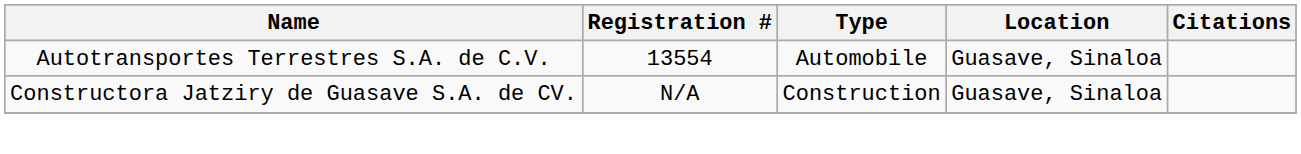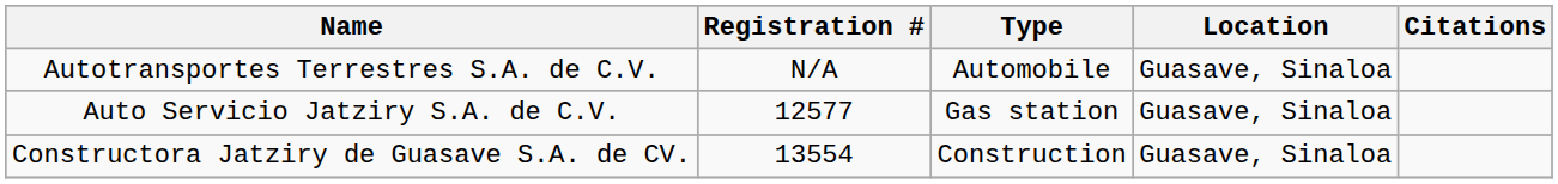 <table class="wikitable sortable">
 <tr style="background:#CCCCCC;">
 <th>Name</th>
 <th>Registration #</th>
 <th>Type</th>
 <th>Location</th>
 <th>Citations</th>
 </tr>
 <tr>
 <td align="center">Autotransportes Terrestres S.A. de C.V.</td>
-<td align="center">13554</td>
+<td align="center">N/A</td>
 <td align="center">Automobile</td>
 <td>Guasave, Sinaloa</td>
 <td align="center"></td>
 </tr>
 <tr>
+<td align="center">Auto Servicio Jatziry S.A. de C.V.</td>
+<td align="center">12577</td>
+<td align="center">Gas station</td>
+<td>Guasave, Sinaloa</td>
+<td align="center"></td>
+</tr>
+<tr>
 <td align="center">Constructora Jatziry de Guasave S.A. de CV.</td>
-<td align="center">N/A</td>
+<td align="center">13554</td>
 <td align="center">Construction</td>
 <td>Guasave, Sinaloa</td>
 <td align="center"></td>
 </tr>
 <tr>
 </tr>
 </table>
